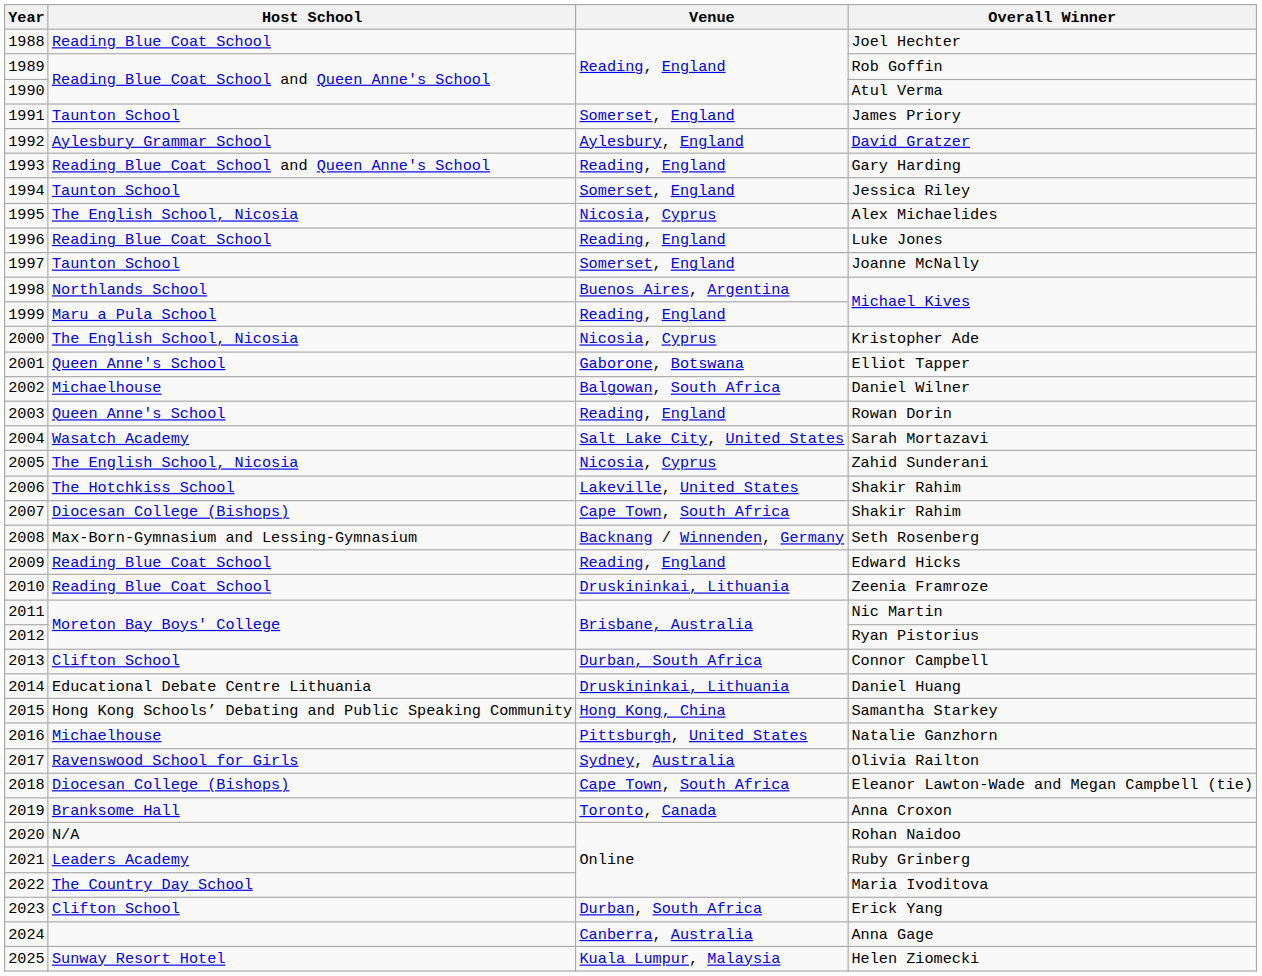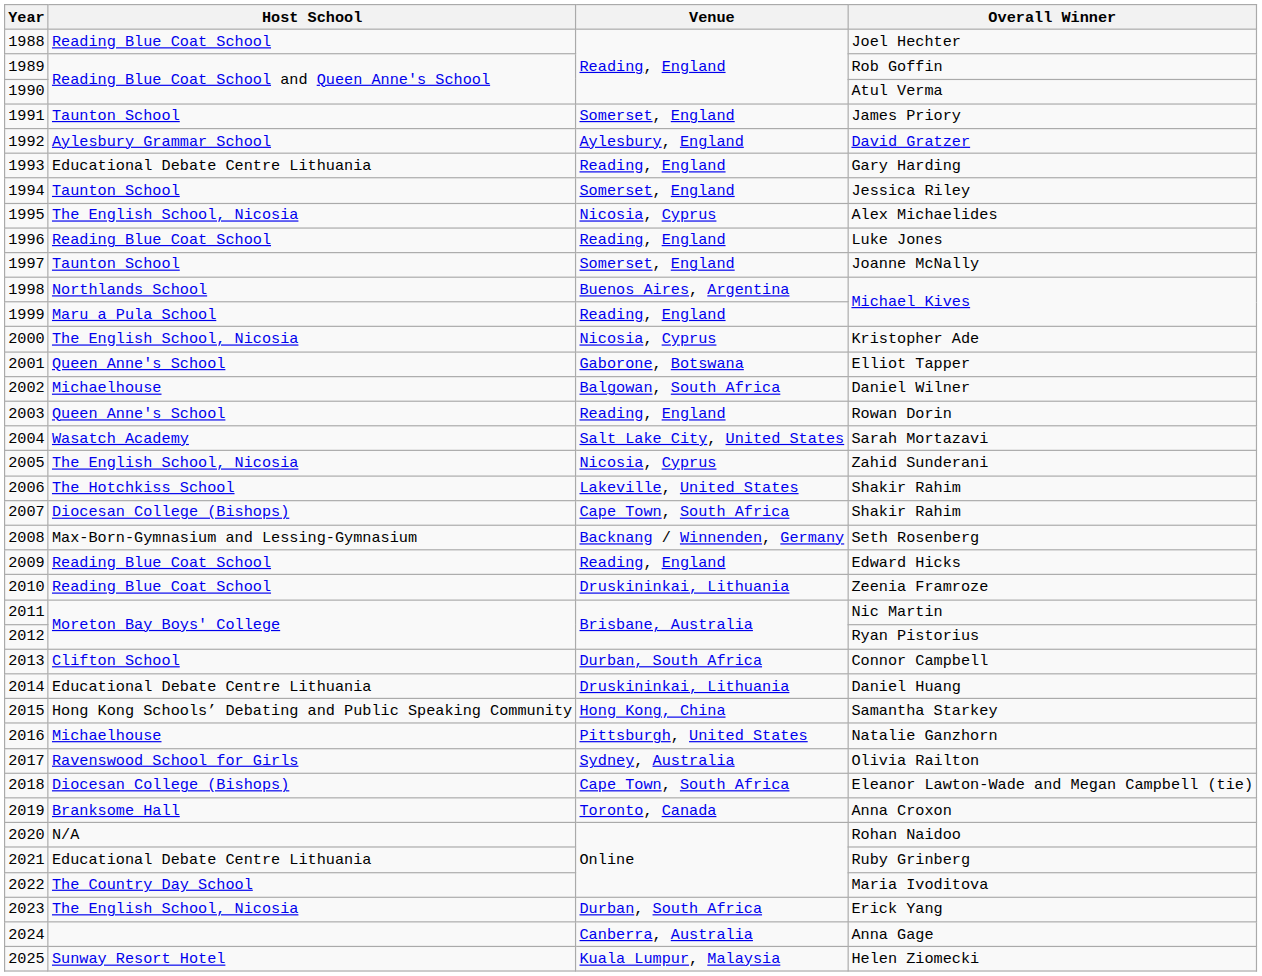 <table class="wikitable">
 <tr>
 <th>Year</th>
 <th>Host School</th>
 <th>Venue</th>
 <th>Overall Winner</th>
 </tr>
 <tr>
 <td>1988</td>
 <td><a href='#'>Reading Blue Coat School</a></td>
 <td rowspan="3"> <a href='#'>Reading</a>, <a href='#'>England</a></td>
 <td>Joel Hechter</td>
 </tr>
 <tr>
 <td>1989</td>
 <td rowspan="2"><a href='#'>Reading Blue Coat School</a> and <a href='#'>Queen Anne's School</a></td>
 <td>Rob Goffin</td>
 </tr>
 <tr>
 <td>1990</td>
 <td>Atul Verma</td>
 </tr>
 <tr>
 <td>1991</td>
 <td><a href='#'>Taunton School</a></td>
 <td> <a href='#'>Somerset</a>, <a href='#'>England</a></td>
 <td>James Priory</td>
 </tr>
 <tr>
 <td>1992</td>
 <td><a href='#'>Aylesbury Grammar School</a></td>
 <td> <a href='#'>Aylesbury</a>, <a href='#'>England</a></td>
 <td><a href='#'>David Gratzer</a></td>
 </tr>
 <tr>
 <td>1993</td>
-<td><a href='#'>Reading Blue Coat School</a> and <a href='#'>Queen Anne's School</a></td>
+<td>Educational Debate Centre Lithuania</td>
 <td> <a href='#'>Reading</a>, <a href='#'>England</a></td>
 <td>Gary Harding</td>
 </tr>
 <tr>
 <td>1994</td>
 <td><a href='#'>Taunton School</a></td>
 <td> <a href='#'>Somerset</a>, <a href='#'>England</a></td>
 <td>Jessica Riley</td>
 </tr>
 <tr>
 <td>1995</td>
 <td><a href='#'>The English School, Nicosia</a></td>
 <td> <a href='#'>Nicosia</a>, <a href='#'>Cyprus</a></td>
 <td>Alex Michaelides</td>
 </tr>
 <tr>
 <td>1996</td>
 <td><a href='#'>Reading Blue Coat School</a></td>
 <td> <a href='#'>Reading</a>, <a href='#'>England</a></td>
 <td>Luke Jones</td>
 </tr>
 <tr>
 <td>1997</td>
 <td><a href='#'>Taunton School</a></td>
 <td> <a href='#'>Somerset</a>, <a href='#'>England</a></td>
 <td>Joanne McNally</td>
 </tr>
 <tr>
 <td>1998</td>
 <td><a href='#'>Northlands School</a></td>
 <td> <a href='#'>Buenos Aires</a>, <a href='#'>Argentina</a></td>
 <td rowspan="2"><a href='#'>Michael Kives</a></td>
 </tr>
 <tr>
 <td>1999</td>
 <td><a href='#'>Maru a Pula School</a></td>
 <td> <a href='#'>Reading</a>, <a href='#'>England</a></td>
 </tr>
 <tr>
 <td>2000</td>
 <td><a href='#'>The English School, Nicosia</a></td>
 <td> <a href='#'>Nicosia</a>, <a href='#'>Cyprus</a></td>
 <td>Kristopher Ade</td>
 </tr>
 <tr>
 <td>2001</td>
 <td><a href='#'>Queen Anne's School</a></td>
 <td> <a href='#'>Gaborone</a>, <a href='#'>Botswana</a></td>
 <td>Elliot Tapper</td>
 </tr>
 <tr>
 <td>2002</td>
 <td><a href='#'>Michaelhouse</a></td>
 <td> <a href='#'>Balgowan</a>, <a href='#'>South Africa</a></td>
 <td>Daniel Wilner</td>
 </tr>
 <tr>
 <td>2003</td>
 <td><a href='#'>Queen Anne's School</a></td>
 <td> <a href='#'>Reading</a>, <a href='#'>England</a></td>
 <td>Rowan Dorin</td>
 </tr>
 <tr>
 <td>2004</td>
 <td><a href='#'>Wasatch Academy</a></td>
 <td> <a href='#'>Salt Lake City</a>, <a href='#'>United States</a></td>
 <td>Sarah Mortazavi</td>
 </tr>
 <tr>
 <td>2005</td>
 <td><a href='#'>The English School, Nicosia</a></td>
 <td><a href='#'>Nicosia</a>, <a href='#'>Cyprus</a></td>
 <td>Zahid Sunderani</td>
 </tr>
 <tr>
 <td>2006</td>
 <td><a href='#'>The Hotchkiss School</a></td>
 <td> <a href='#'>Lakeville</a>, <a href='#'>United States</a></td>
 <td>Shakir Rahim</td>
 </tr>
 <tr>
 <td>2007</td>
 <td><a href='#'>Diocesan College (Bishops)</a></td>
 <td> <a href='#'>Cape Town</a>, <a href='#'>South Africa</a></td>
 <td>Shakir Rahim</td>
 </tr>
 <tr>
 <td>2008</td>
 <td>Max-Born-Gymnasium  and Lessing-Gymnasium</td>
 <td> <a href='#'>Backnang</a> / <a href='#'>Winnenden</a>, <a href='#'>Germany</a></td>
 <td>Seth Rosenberg</td>
 </tr>
 <tr>
 <td>2009</td>
 <td><a href='#'>Reading Blue Coat School</a></td>
 <td> <a href='#'>Reading</a>, <a href='#'>England</a></td>
 <td>Edward Hicks</td>
 </tr>
 <tr>
 <td>2010</td>
 <td><a href='#'>Reading Blue Coat School</a></td>
 <td> <a href='#'>Druskininkai, Lithuania</a></td>
 <td>Zeenia Framroze</td>
 </tr>
 <tr>
 <td>2011</td>
 <td rowspan="2"><a href='#'>Moreton Bay Boys' College</a></td>
 <td rowspan="2"> <a href='#'>Brisbane, Australia</a></td>
 <td>Nic Martin</td>
 </tr>
 <tr>
 <td>2012</td>
 <td>Ryan Pistorius</td>
 </tr>
 <tr>
 <td>2013</td>
 <td><a href='#'>Clifton School</a></td>
 <td> <a href='#'>Durban, South Africa</a></td>
 <td>Connor Campbell</td>
 </tr>
 <tr>
 <td>2014</td>
 <td>Educational Debate Centre Lithuania</td>
 <td> <a href='#'>Druskininkai, Lithuania</a></td>
 <td>Daniel Huang</td>
 </tr>
 <tr>
 <td>2015</td>
 <td>Hong Kong Schools’ Debating and Public Speaking Community</td>
 <td> <a href='#'>Hong Kong, China</a></td>
 <td>Samantha Starkey</td>
 </tr>
 <tr>
 <td>2016</td>
 <td><a href='#'>Michaelhouse</a></td>
 <td> <a href='#'>Pittsburgh</a>, <a href='#'>United States</a></td>
 <td>Natalie Ganzhorn</td>
 </tr>
 <tr>
 <td>2017</td>
 <td><a href='#'>Ravenswood School for Girls</a></td>
 <td> <a href='#'>Sydney</a>, <a href='#'>Australia</a></td>
 <td>Olivia Railton</td>
 </tr>
 <tr>
 <td>2018</td>
 <td><a href='#'>Diocesan College (Bishops)</a></td>
 <td> <a href='#'>Cape Town</a>, <a href='#'>South Africa</a></td>
 <td>Eleanor Lawton-Wade and Megan Campbell (tie)</td>
 </tr>
 <tr>
 <td>2019</td>
 <td><a href='#'>Branksome Hall</a></td>
 <td> <a href='#'>Toronto</a>, <a href='#'>Canada</a></td>
 <td>Anna Croxon</td>
 </tr>
 <tr>
 <td>2020</td>
 <td>N/A</td>
 <td rowspan="3">Online</td>
 <td>Rohan Naidoo</td>
 </tr>
 <tr>
 <td>2021</td>
-<td><a href='#'>Leaders Academy</a></td>
+<td>Educational Debate Centre Lithuania</td>
 <td>Ruby Grinberg</td>
 </tr>
 <tr>
 <td>2022</td>
 <td><a href='#'>The Country Day School</a></td>
 <td>Maria Ivoditova</td>
 </tr>
 <tr>
 <td>2023</td>
-<td><a href='#'>Clifton School</a></td>
+<td><a href='#'>The English School, Nicosia</a></td>
 <td> <a href='#'>Durban</a>, <a href='#'>South Africa</a></td>
 <td>Erick Yang</td>
 </tr>
 <tr>
 <td>2024</td>
 <td></td>
 <td> <a href='#'>Canberra</a>, <a href='#'>Australia</a></td>
 <td>Anna Gage</td>
 </tr>
 <tr>
 <td rowspan="3">2025</td>
 <td rowspan="3"><a href='#'>Sunway Resort Hotel</a></td>
 <td rowspan="3"> <a href='#'>Kuala Lumpur</a>, <a href='#'>Malaysia</a></td>
 <td>Helen Ziomecki</td>
 </tr>
 </table>
